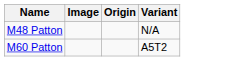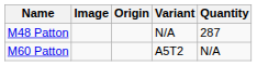 <table class="wikitable">
 <tr>
 <th>Name</th>
 <th>Image</th>
 <th>Origin</th>
 <th>Variant</th>
+<th>Quantity</th>
 </tr>
 <tr>
 <td><a href='#'>M48 Patton</a></td>
 <td></td>
 <td></td>
 <td>N/A</td>
+<td>287</td>
 </tr>
 <tr>
 <td><a href='#'>M60 Patton</a></td>
 <td></td>
 <td></td>
 <td>A5T2</td>
+<td>N/A</td>
 </tr>
 </table>
